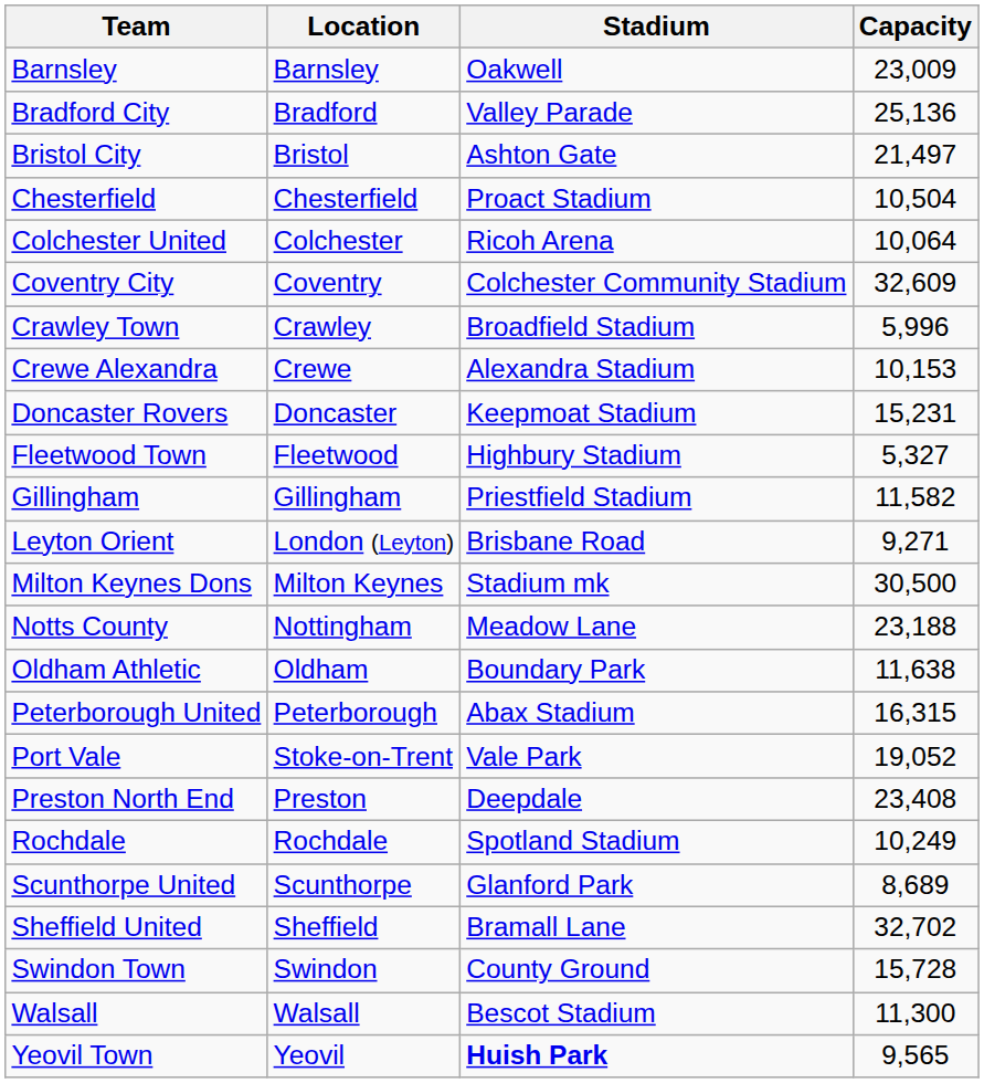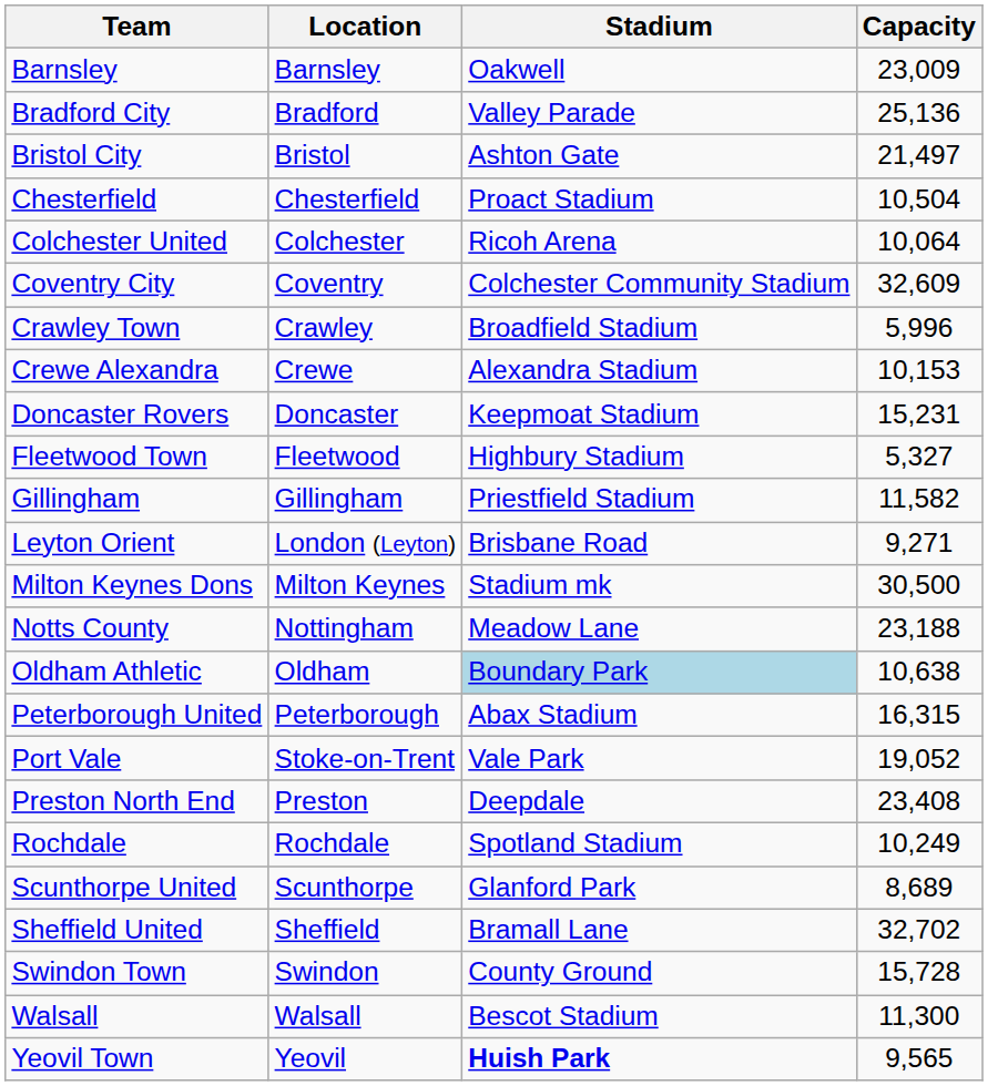 <table class="wikitable sortable">
 <tr>
 <th>Team</th>
 <th>Location</th>
 <th>Stadium</th>
 <th>Capacity</th>
 </tr>
 <tr>
 <td><a href='#'>Barnsley</a></td>
 <td><a href='#'>Barnsley</a></td>
 <td><a href='#'>Oakwell</a></td>
 <td style="text-align:center;">23,009</td>
 </tr>
 <tr>
 <td><a href='#'>Bradford City</a></td>
 <td><a href='#'>Bradford</a></td>
 <td><a href='#'>Valley Parade</a></td>
 <td style="text-align:center;">25,136</td>
 </tr>
 <tr>
 <td><a href='#'>Bristol City</a></td>
 <td><a href='#'>Bristol</a></td>
 <td><a href='#'>Ashton Gate</a></td>
 <td style="text-align:center;">21,497</td>
 </tr>
 <tr>
 <td><a href='#'>Chesterfield</a></td>
 <td><a href='#'>Chesterfield</a></td>
 <td><a href='#'>Proact Stadium</a></td>
 <td style="text-align:center;">10,504</td>
 </tr>
 <tr>
 <td><a href='#'>Colchester United</a></td>
 <td><a href='#'>Colchester</a></td>
 <td><a href='#'>Ricoh Arena</a></td>
 <td style="text-align:center;">10,064</td>
 </tr>
 <tr>
 <td><a href='#'>Coventry City</a></td>
 <td><a href='#'>Coventry</a></td>
 <td><a href='#'>Colchester Community Stadium</a></td>
 <td style="text-align:center;">32,609</td>
 </tr>
 <tr>
 <td><a href='#'>Crawley Town</a></td>
 <td><a href='#'>Crawley</a></td>
 <td><a href='#'>Broadfield Stadium</a></td>
 <td style="text-align:center;">5,996</td>
 </tr>
 <tr>
 <td><a href='#'>Crewe Alexandra</a></td>
 <td><a href='#'>Crewe</a></td>
 <td><a href='#'>Alexandra Stadium</a></td>
 <td align="center">10,153</td>
 </tr>
 <tr>
 <td><a href='#'>Doncaster Rovers</a></td>
 <td><a href='#'>Doncaster</a></td>
 <td><a href='#'>Keepmoat Stadium</a></td>
 <td style="text-align:center;">15,231</td>
 </tr>
 <tr>
 <td><a href='#'>Fleetwood Town</a></td>
 <td><a href='#'>Fleetwood</a></td>
 <td><a href='#'>Highbury Stadium</a></td>
 <td style="text-align:center;">5,327</td>
 </tr>
 <tr>
 <td><a href='#'>Gillingham</a></td>
 <td><a href='#'>Gillingham</a></td>
 <td><a href='#'>Priestfield Stadium</a></td>
 <td align="center">11,582</td>
 </tr>
 <tr>
 <td><a href='#'>Leyton Orient</a></td>
 <td><a href='#'>London</a> <small>(<a href='#'>Leyton</a>)</small></td>
 <td><a href='#'>Brisbane Road</a></td>
 <td style="text-align:center;">9,271</td>
 </tr>
 <tr>
 <td><a href='#'>Milton Keynes Dons</a></td>
 <td><a href='#'>Milton Keynes</a></td>
 <td><a href='#'>Stadium mk</a></td>
 <td style="text-align:center;">30,500</td>
 </tr>
 <tr>
 <td><a href='#'>Notts County</a></td>
 <td><a href='#'>Nottingham</a></td>
 <td><a href='#'>Meadow Lane</a></td>
 <td style="text-align:center;">23,188</td>
 </tr>
 <tr>
 <td><a href='#'>Oldham Athletic</a></td>
 <td><a href='#'>Oldham</a></td>
-<td><a href='#'>Boundary Park</a></td>
-<td style="text-align:center;">11,638</td>
+<td style="background: lightblue;"><a href='#'>Boundary Park</a></td>
+<td style="text-align:center;">10,638</td>
 </tr>
 <tr>
 <td><a href='#'>Peterborough United</a></td>
 <td><a href='#'>Peterborough</a></td>
 <td><a href='#'>Abax Stadium</a></td>
 <td style="text-align:center;">16,315</td>
 </tr>
 <tr>
 <td><a href='#'>Port Vale</a></td>
 <td><a href='#'>Stoke-on-Trent</a></td>
 <td><a href='#'>Vale Park</a></td>
 <td align="center">19,052</td>
 </tr>
 <tr>
 <td><a href='#'>Preston North End</a></td>
 <td><a href='#'>Preston</a></td>
 <td><a href='#'>Deepdale</a></td>
 <td style="text-align:center;">23,408</td>
 </tr>
 <tr>
 <td><a href='#'>Rochdale</a></td>
 <td><a href='#'>Rochdale</a></td>
 <td><a href='#'>Spotland Stadium</a></td>
 <td align="center">10,249</td>
 </tr>
 <tr>
 <td><a href='#'>Scunthorpe United</a></td>
 <td><a href='#'>Scunthorpe</a></td>
 <td><a href='#'>Glanford Park</a></td>
 <td style="text-align:center;">8,689</td>
 </tr>
 <tr>
 <td><a href='#'>Sheffield United</a></td>
 <td><a href='#'>Sheffield</a></td>
 <td><a href='#'>Bramall Lane</a></td>
 <td align="center">32,702</td>
 </tr>
 <tr>
 <td><a href='#'>Swindon Town</a></td>
 <td><a href='#'>Swindon</a></td>
 <td><a href='#'>County Ground</a></td>
 <td align="center">15,728</td>
 </tr>
 <tr>
 <td><a href='#'>Walsall</a></td>
 <td><a href='#'>Walsall</a></td>
 <td><a href='#'>Bescot Stadium</a></td>
 <td style="text-align:center;">11,300</td>
 </tr>
 <tr>
 <td><a href='#'>Yeovil Town</a></td>
 <td><a href='#'>Yeovil</a></td>
 <td><strong><a href='#'>Huish Park</a></strong></td>
 <td style="text-align:center;">9,565</td>
 </tr>
 </table>
